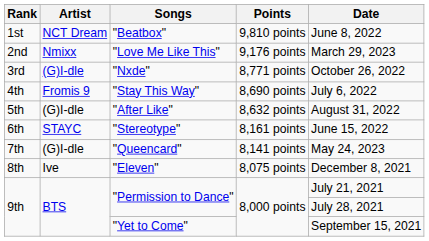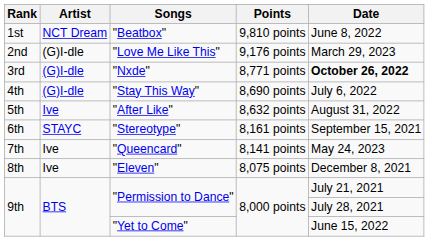 <table class="wikitable">
 <tr>
 <th>Rank</th>
 <th>Artist</th>
 <th>Songs</th>
 <th>Points</th>
 <th>Date</th>
 </tr>
 <tr>
 <td>1st</td>
 <td><a href='#'>NCT Dream</a></td>
 <td>"<a href='#'>Beatbox</a>"</td>
 <td>9,810 points</td>
 <td>June 8, 2022</td>
 </tr>
 <tr>
 <td>2nd</td>
-<td><a href='#'>Nmixx</a></td>
+<td>(G)I-dle</td>
 <td>"<a href='#'>Love Me Like This</a>"</td>
 <td>9,176 points</td>
 <td>March 29, 2023</td>
 </tr>
 <tr>
 <td>3rd</td>
 <td><a href='#'>(G)I-dle</a></td>
 <td>"<a href='#'>Nxde</a>"</td>
 <td>8,771 points</td>
-<td>October 26, 2022</td>
+<td><strong>October 26, 2022</strong></td>
 </tr>
 <tr>
 <td>4th</td>
-<td><a href='#'>Fromis 9</a></td>
+<td><a href='#'>(G)I-dle</a></td>
 <td>"<a href='#'>Stay This Way</a>"</td>
 <td>8,690 points</td>
 <td>July 6, 2022</td>
 </tr>
 <tr>
 <td>5th</td>
-<td>(G)I-dle</td>
+<td><a href='#'>Ive</a></td>
 <td>"<a href='#'>After Like</a>"</td>
 <td>8,632 points</td>
 <td>August 31, 2022</td>
 </tr>
 <tr>
 <td>6th</td>
 <td><a href='#'>STAYC</a></td>
 <td>"<a href='#'>Stereotype</a>"</td>
 <td>8,161 points</td>
-<td>June 15, 2022</td>
+<td>September 15, 2021</td>
 </tr>
 <tr>
 <td>7th</td>
-<td>(G)I-dle</td>
+<td>Ive</td>
 <td>"<a href='#'>Queencard</a>"</td>
 <td>8,141 points</td>
 <td>May 24, 2023</td>
 </tr>
 <tr>
 <td>8th</td>
 <td>Ive</td>
 <td>"<a href='#'>Eleven</a>"</td>
 <td>8,075 points</td>
 <td>December 8, 2021</td>
 </tr>
 <tr>
 <td rowspan='3'>9th</td>
 <td rowspan='3'><a href='#'>BTS</a></td>
 <td rowspan='2'>"<a href='#'>Permission to Dance</a>"</td>
 <td rowspan='3'>8,000 points</td>
 <td>July 21, 2021</td>
 </tr>
 <tr>
 <td>July 28, 2021</td>
 </tr>
 <tr>
 <td>"<a href='#'>Yet to Come</a>"</td>
-<td>September 15, 2021</td>
+<td>June 15, 2022</td>
 </tr>
 </table>
